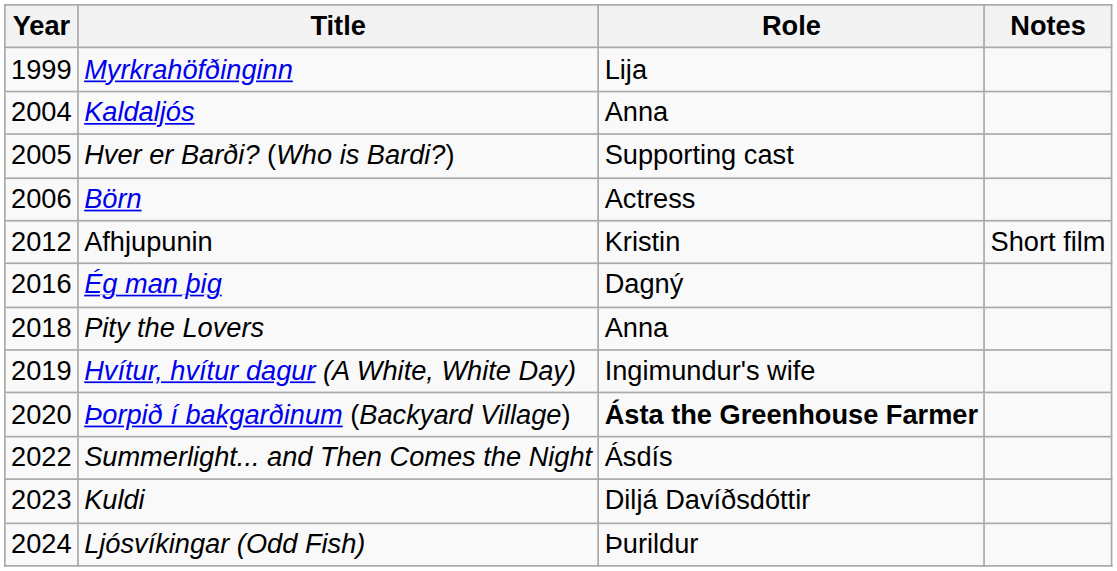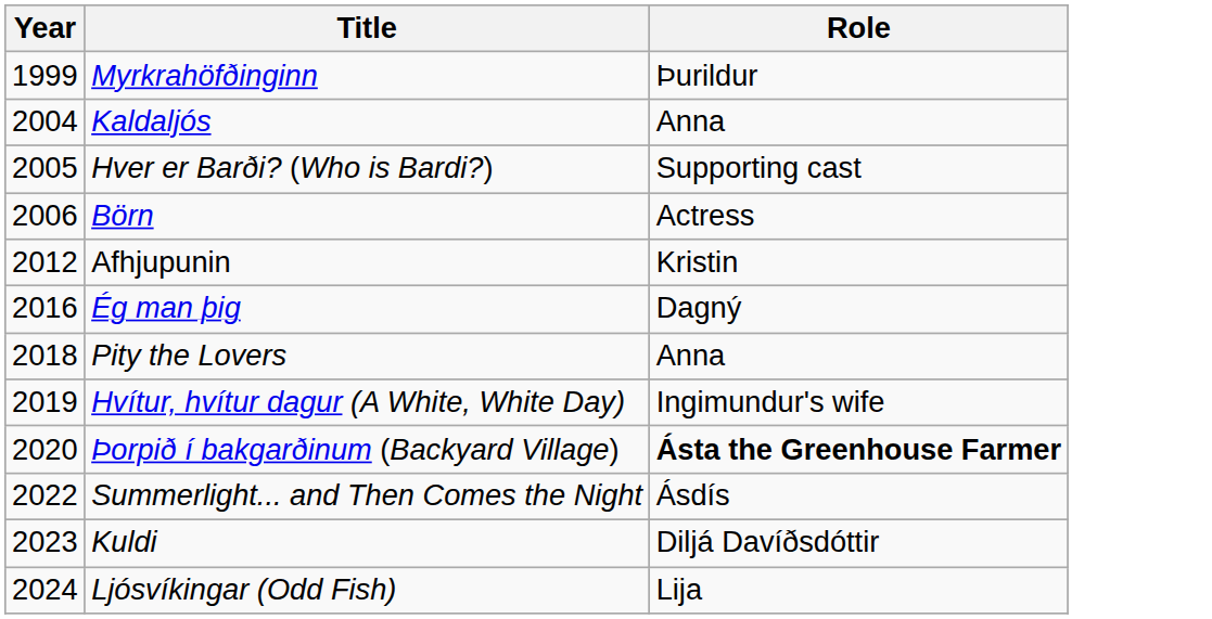 <table class="wikitable">
 <tr>
 <th>Year</th>
 <th>Title</th>
 <th>Role</th>
-<th>Notes</th>
 </tr>
 <tr>
 <td>1999</td>
 <td><a href='#'><em>Myrkrahöfðinginn</em></a></td>
-<td>Lija</td>
-<td></td>
+<td>Þurildur</td>
 </tr>
 <tr>
 <td>2004</td>
 <td><a href='#'><em>Kaldaljós</em></a></td>
 <td>Anna</td>
-<td></td>
 </tr>
 <tr>
 <td>2005</td>
 <td><em>Hver er Barði?</em> (<em>Who is Bardi?</em>)</td>
 <td>Supporting cast</td>
-<td></td>
 </tr>
 <tr>
 <td>2006</td>
 <td><a href='#'><em>Börn</em></a></td>
 <td>Actress</td>
-<td></td>
 </tr>
 <tr>
 <td>2012</td>
 <td>Afhjupunin</td>
 <td>Kristin</td>
-<td>Short film</td>
 </tr>
 <tr>
 <td>2016</td>
 <td><a href='#'><em>Ég man þig</em></a></td>
 <td>Dagný</td>
-<td></td>
 </tr>
 <tr>
 <td>2018</td>
 <td><em>Pity the Lovers</em></td>
 <td>Anna</td>
-<td></td>
 </tr>
 <tr>
 <td>2019</td>
 <td><a href='#'><em>Hvítur, hvítur dagur</em></a> <em>(A White, White Day)</em></td>
 <td>Ingimundur's wife</td>
-<td></td>
 </tr>
 <tr>
 <td>2020</td>
 <td><em><a href='#'>Þorpið í bakgarðinum</a></em> (<em>Backyard Village</em>)</td>
 <td><strong>Ásta the Greenhouse Farmer</strong></td>
-<td></td>
 </tr>
 <tr>
 <td>2022</td>
 <td><em>Summerlight... and Then Comes the Night</em></td>
 <td>Ásdís</td>
-<td></td>
 </tr>
 <tr>
 <td>2023</td>
 <td><em>Kuldi</em></td>
 <td>Diljá Davíðsdóttir</td>
-<td></td>
 </tr>
 <tr>
 <td>2024</td>
 <td><em>Ljósvíkingar (Odd Fish)</em></td>
-<td>Þurildur</td>
-<td></td>
+<td>Lija</td>
 </tr>
 </table>
